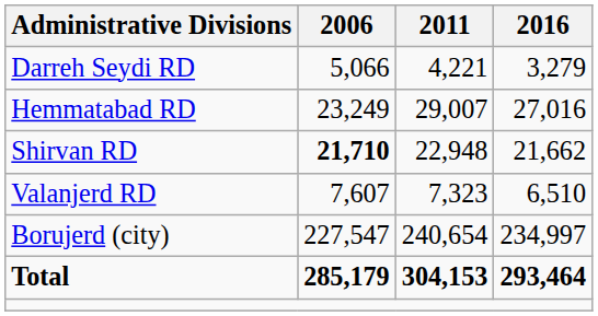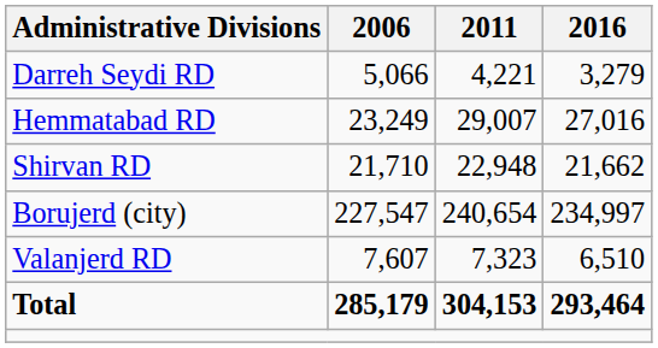 <table class="wikitable">
 <tr>
 <th>Administrative Divisions</th>
 <th>2006</th>
 <th>2011</th>
 <th>2016</th>
 </tr>
 <tr>
 <td><a href='#'>Darreh Seydi RD</a></td>
 <td style="text-align: right;">5,066</td>
 <td style="text-align: right;">4,221</td>
 <td style="text-align: right;">3,279</td>
 </tr>
 <tr>
 <td><a href='#'>Hemmatabad RD</a></td>
 <td style="text-align: right;">23,249</td>
 <td style="text-align: right;">29,007</td>
 <td style="text-align: right;">27,016</td>
 </tr>
 <tr>
 <td><a href='#'>Shirvan RD</a></td>
-<td style="text-align: right;"><strong>21,710</strong></td>
+<td style="text-align: right;">21,710</td>
 <td style="text-align: right;">22,948</td>
 <td style="text-align: right;">21,662</td>
+</tr>
+<tr>
+<td><a href='#'>Borujerd</a> (city)</td>
+<td style="text-align: right;">227,547</td>
+<td style="text-align: right;">240,654</td>
+<td style="text-align: right;">234,997</td>
 </tr>
 <tr>
 <td><a href='#'>Valanjerd RD</a></td>
 <td style="text-align: right;">7,607</td>
 <td style="text-align: right;">7,323</td>
 <td style="text-align: right;">6,510</td>
-</tr>
-<tr>
-<td><a href='#'>Borujerd</a> (city)</td>
-<td style="text-align: right;">227,547</td>
-<td style="text-align: right;">240,654</td>
-<td style="text-align: right;">234,997</td>
 </tr>
 <tr>
 <td><strong>Total</strong></td>
 <td style="text-align: right;"><strong>285,179</strong></td>
 <td style="text-align: right;"><strong>304,153</strong></td>
 <td style="text-align: right;"><strong>293,464</strong></td>
 </tr>
 <tr>
 <td colspan=4></td>
 </tr>
 </table>
